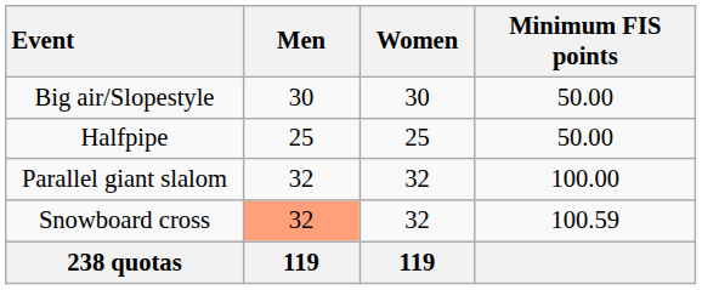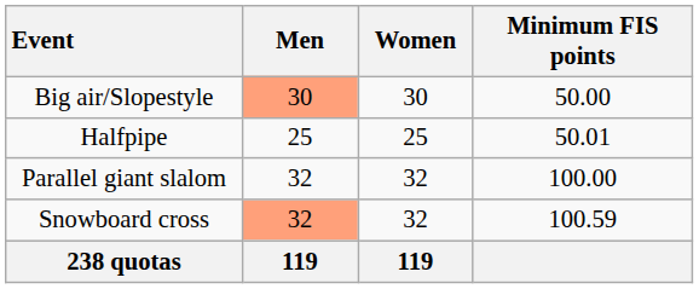 <table class="wikitable sortable" style="text-align:center; font-size:90%">
 <tr>
 <th style="width:130px; text-align:left;">Event</th>
 <th width=60>Men</th>
 <th width=60>Women</th>
 <th width=120>Minimum FIS points</th>
 </tr>
 <tr>
 <td>Big air/Slopestyle</td>
-<td>30</td>
+<td style="background: lightsalmon;">30</td>
 <td>30</td>
 <td>50.00</td>
 </tr>
 <tr>
 <td>Halfpipe</td>
 <td>25</td>
 <td>25</td>
-<td>50.00</td>
+<td>50.01</td>
 </tr>
 <tr>
 <td>Parallel giant slalom</td>
 <td>32</td>
 <td>32</td>
 <td>100.00</td>
 </tr>
 <tr>
 <td>Snowboard cross</td>
 <td style="background: lightsalmon;">32</td>
 <td>32</td>
 <td>100.59</td>
 </tr>
 <tr>
 <th>238 quotas</th>
 <th>119</th>
 <th>119</th>
 <th></th>
 </tr>
 </table>
